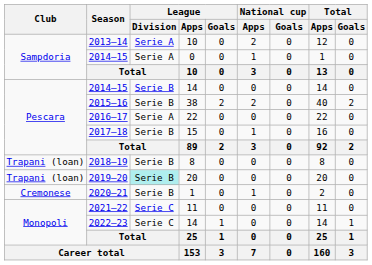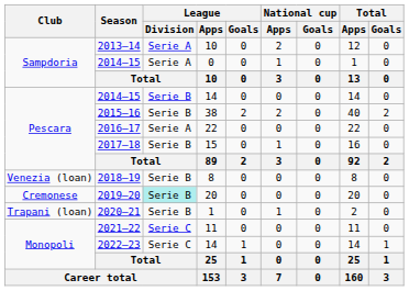 <table class="wikitable", style="text-align:center">
 <tr>
 <th rowspan="2">Club</th>
 <th rowspan="2">Season</th>
 <th colspan="3">League</th>
 <th colspan="2">National cup</th>
 <th colspan="2">Total</th>
 </tr>
 <tr>
 <th>Division</th>
 <th>Apps</th>
 <th>Goals</th>
 <th>Apps</th>
 <th>Goals</th>
 <th>Apps</th>
 <th>Goals</th>
 </tr>
 <tr>
 <td rowspan="3"><a href='#'>Sampdoria</a></td>
 <td><a href='#'>2013–14</a></td>
 <td><a href='#'>Serie A</a></td>
 <td>10</td>
 <td>0</td>
 <td>2</td>
 <td>0</td>
 <td>12</td>
 <td>0</td>
 </tr>
 <tr>
 <td><a href='#'>2014–15</a></td>
 <td>Serie A</td>
 <td>0</td>
 <td>0</td>
 <td>1</td>
 <td>0</td>
 <td>1</td>
 <td>0</td>
 </tr>
 <tr>
 <th colspan="2">Total</th>
 <th>10</th>
 <th>0</th>
 <th>3</th>
 <th>0</th>
 <th>13</th>
 <th>0</th>
 </tr>
 <tr>
 <td rowspan="5"><a href='#'>Pescara</a></td>
 <td><a href='#'>2014–15</a></td>
 <td><a href='#'>Serie B</a></td>
 <td>14</td>
 <td>0</td>
 <td>0</td>
 <td>0</td>
 <td>14</td>
 <td>0</td>
 </tr>
 <tr>
 <td><a href='#'>2015–16</a></td>
 <td>Serie B</td>
 <td>38</td>
 <td>2</td>
 <td>2</td>
 <td>0</td>
 <td>40</td>
 <td>2</td>
 </tr>
 <tr>
 <td><a href='#'>2016–17</a></td>
 <td>Serie A</td>
 <td>22</td>
 <td>0</td>
 <td>0</td>
 <td>0</td>
 <td>22</td>
 <td>0</td>
 </tr>
 <tr>
 <td><a href='#'>2017–18</a></td>
 <td>Serie B</td>
 <td>15</td>
 <td>0</td>
 <td>1</td>
 <td>0</td>
 <td>16</td>
 <td>0</td>
 </tr>
 <tr>
 <th colspan="2">Total</th>
 <th>89</th>
 <th>2</th>
 <th>3</th>
 <th>0</th>
 <th>92</th>
 <th>2</th>
 </tr>
 <tr>
-<td><a href='#'>Trapani</a> (loan)</td>
+<td><a href='#'>Venezia</a> (loan)</td>
 <td><a href='#'>2018–19</a></td>
 <td>Serie B</td>
 <td>8</td>
 <td>0</td>
 <td>0</td>
 <td>0</td>
 <td>8</td>
 <td>0</td>
 </tr>
 <tr>
-<td><a href='#'>Trapani</a> (loan)</td>
+<td><a href='#'>Cremonese</a></td>
 <td><a href='#'>2019–20</a></td>
 <td style="background: paleturquoise;">Serie B</td>
 <td>20</td>
 <td>0</td>
 <td>0</td>
 <td>0</td>
 <td>20</td>
 <td>0</td>
 </tr>
 <tr>
-<td><a href='#'>Cremonese</a></td>
+<td><a href='#'>Trapani</a> (loan)</td>
 <td><a href='#'>2020–21</a></td>
 <td>Serie B</td>
 <td>1</td>
 <td>0</td>
 <td>1</td>
 <td>0</td>
 <td>2</td>
 <td>0</td>
 </tr>
 <tr>
 <td rowspan="3"><a href='#'>Monopoli</a></td>
 <td><a href='#'>2021–22</a></td>
 <td><a href='#'>Serie C</a></td>
 <td>11</td>
 <td>0</td>
 <td>0</td>
 <td>0</td>
 <td>11</td>
 <td>0</td>
 </tr>
 <tr>
 <td><a href='#'>2022–23</a></td>
 <td>Serie C</td>
 <td>14</td>
 <td>1</td>
 <td>0</td>
 <td>0</td>
 <td>14</td>
 <td>1</td>
 </tr>
 <tr>
 <th colspan="2">Total</th>
 <th>25</th>
 <th>1</th>
 <th>0</th>
 <th>0</th>
 <th>25</th>
 <th>1</th>
 </tr>
 <tr>
 <th colspan="3">Career total</th>
 <th>153</th>
 <th>3</th>
 <th>7</th>
 <th>0</th>
 <th>160</th>
 <th>3</th>
 </tr>
 </table>
